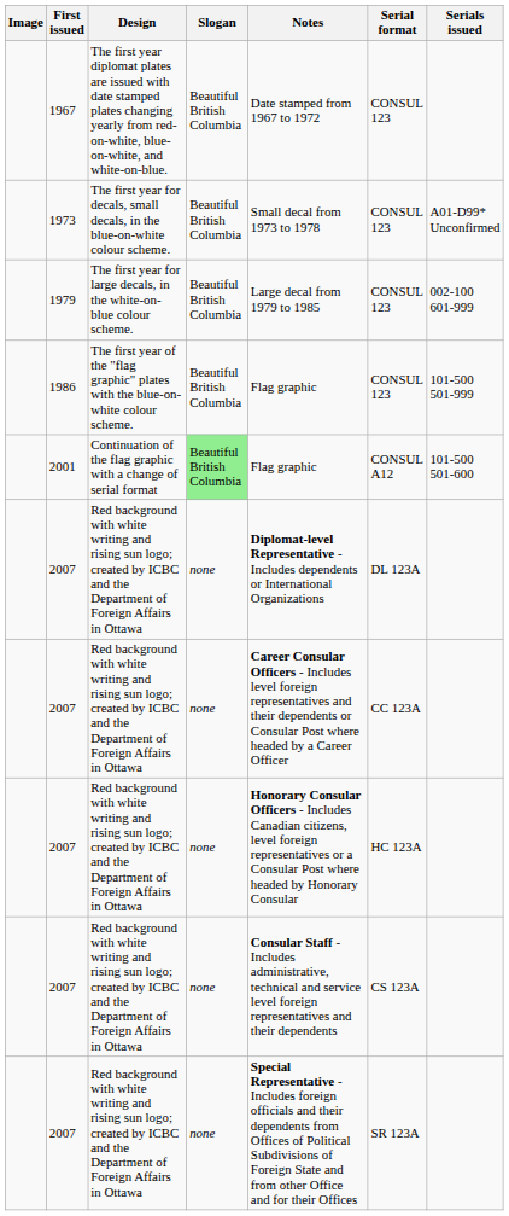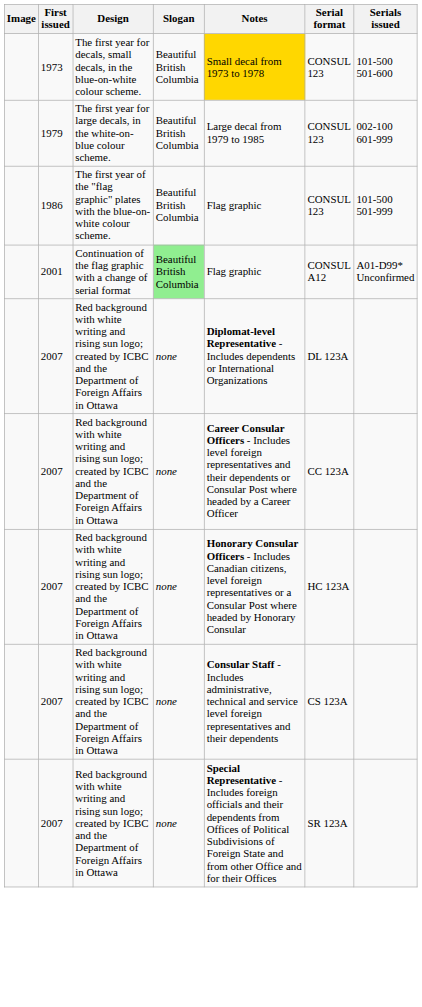 <table class="wikitable">
 <tr>
 <th>Image</th>
 <th>First issued</th>
 <th>Design</th>
 <th>Slogan</th>
 <th>Notes</th>
 <th>Serial format</th>
 <th>Serials issued</th>
 </tr>
 <tr>
 <td></td>
-<td>1967</td>
-<td>The first year diplomat plates are issued with date stamped plates changing yearly from red-on-white, blue-on-white, and white-on-blue.</td>
-<td>Beautiful British Columbia</td>
-<td>Date stamped from 1967 to 1972</td>
-<td>CONSUL 123</td>
-<td></td>
-</tr>
-<tr>
-<td></td>
 <td>1973</td>
 <td>The first year for decals, small decals, in the blue-on-white colour scheme.</td>
 <td>Beautiful British Columbia</td>
-<td>Small decal from 1973 to 1978</td>
+<td style="background: gold;">Small decal from 1973 to 1978</td>
 <td>CONSUL 123</td>
-<td>A01-D99*<br>Unconfirmed</td>
+<td>101-500<br>501-600</td>
 </tr>
 <tr>
 <td></td>
 <td>1979</td>
 <td>The first year for large decals, in the white-on-blue colour scheme.</td>
 <td>Beautiful British Columbia</td>
 <td>Large decal from 1979 to 1985</td>
 <td>CONSUL 123</td>
 <td>002-100<br>601-999</td>
 </tr>
 <tr>
 <td></td>
 <td>1986</td>
 <td>The first year of the "flag graphic" plates with the blue-on-white colour scheme.</td>
 <td>Beautiful British Columbia</td>
 <td>Flag graphic</td>
 <td>CONSUL 123</td>
 <td>101-500<br>501-999</td>
 </tr>
 <tr>
 <td></td>
 <td>2001</td>
 <td>Continuation of the flag graphic with a change of serial format</td>
 <td style="background: lightgreen;">Beautiful British Columbia</td>
 <td>Flag graphic</td>
 <td>CONSUL A12</td>
-<td>101-500<br>501-600</td>
+<td>A01-D99*<br>Unconfirmed</td>
 </tr>
 <tr>
 <td></td>
 <td>2007</td>
 <td>Red background with white writing and rising sun logo; created by ICBC and the Department of Foreign Affairs in Ottawa</td>
 <td><em>none</em></td>
 <td><strong>Diplomat-level Representative</strong> - Includes dependents or International Organizations</td>
 <td>DL 123A</td>
 <td></td>
 </tr>
 <tr>
 <td></td>
 <td>2007</td>
 <td>Red background with white writing and rising sun logo; created by ICBC and the Department of Foreign Affairs in Ottawa</td>
 <td><em>none</em></td>
 <td><strong>Career Consular Officers</strong> - Includes level foreign representatives and their dependents or Consular Post where headed by a Career Officer</td>
 <td>CC 123A</td>
 <td></td>
 </tr>
 <tr>
 <td></td>
 <td>2007</td>
 <td>Red background with white writing and rising sun logo; created by ICBC and the Department of Foreign Affairs in Ottawa</td>
 <td><em>none</em></td>
 <td><strong>Honorary Consular Officers</strong> - Includes Canadian citizens, level foreign representatives or a Consular Post where headed by Honorary Consular</td>
 <td>HC 123A</td>
 <td></td>
 </tr>
 <tr>
 <td></td>
 <td>2007</td>
 <td>Red background with white writing and rising sun logo; created by ICBC and the Department of Foreign Affairs in Ottawa</td>
 <td><em>none</em></td>
 <td><strong>Consular Staff</strong> - Includes administrative, technical and service level foreign representatives and their dependents</td>
 <td>CS 123A</td>
 <td></td>
 </tr>
 <tr>
 <td></td>
 <td>2007</td>
 <td>Red background with white writing and rising sun logo; created by ICBC and the Department of Foreign Affairs in Ottawa</td>
 <td><em>none</em></td>
 <td><strong>Special Representative</strong> - Includes foreign officials and their dependents from Offices of Political Subdivisions of Foreign State and from other Office and for their Offices</td>
 <td>SR 123A</td>
 <td></td>
 </tr>
 </table>
